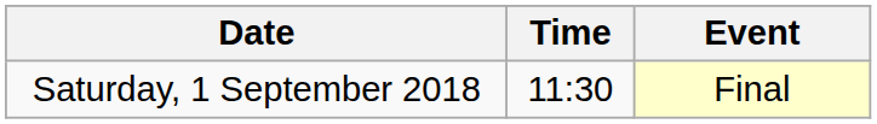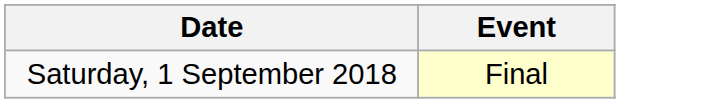 <table class = "wikitable" style="text-align:center;">
 <tr>
 <th width=220>Date</th>
-<th width=50>Time</th>
 <th width=100>Event</th>
 </tr>
 <tr>
 <td>Saturday, 1 September 2018</td>
-<td>11:30</td>
 <td bgcolor=ffffcc>Final</td>
 </tr>
 </table>
